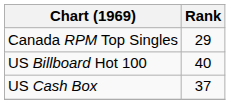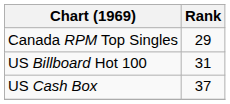 <table class="wikitable sortable">
 <tr>
 <th>Chart (1969)</th>
 <th>Rank</th>
 </tr>
 <tr>
 <td>Canada <em>RPM</em> Top Singles</td>
 <td style="text-align:center;">29</td>
 </tr>
 <tr>
 <td>US <em>Billboard</em> Hot 100</td>
-<td style="text-align:center;">40</td>
+<td style="text-align:center;">31</td>
 </tr>
 <tr>
 <td>US <em>Cash Box</em> </td>
 <td style="text-align:center;">37</td>
 </tr>
 <tr>
 </tr>
 </table>
